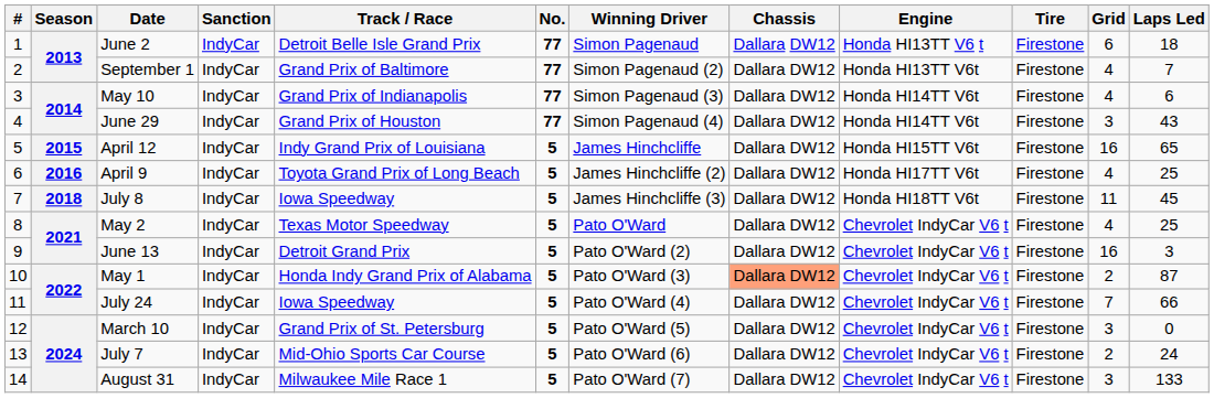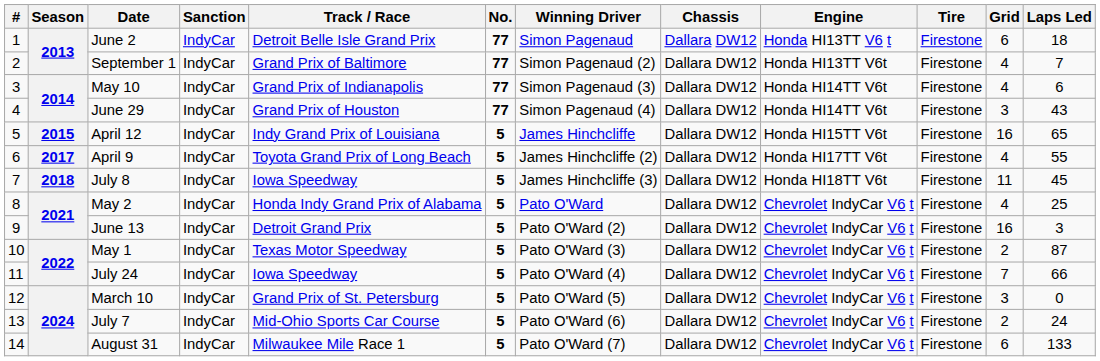 <table class="wikitable" style="font-size:90%;">
 <tr>
 <th>#</th>
 <th>Season</th>
 <th>Date</th>
 <th>Sanction</th>
 <th>Track / Race</th>
 <th>No.</th>
 <th>Winning Driver</th>
 <th>Chassis</th>
 <th>Engine</th>
 <th>Tire</th>
 <th>Grid</th>
 <th>Laps Led</th>
 </tr>
 <tr>
 <td align=center>1</td>
 <th rowspan=2><a href='#'>2013</a></th>
 <td>June 2</td>
 <td><a href='#'>IndyCar</a></td>
 <td> <a href='#'>Detroit Belle Isle Grand Prix</a></td>
 <td align=center><strong>77</strong></td>
 <td> <a href='#'>Simon Pagenaud</a></td>
 <td><a href='#'>Dallara</a> <a href='#'>DW12</a></td>
 <td><a href='#'>Honda</a> HI13TT <a href='#'>V6</a> <a href='#'>t</a></td>
 <td><a href='#'>Firestone</a></td>
 <td align=center>6</td>
 <td align=center>18</td>
 </tr>
 <tr>
 <td align=center>2</td>
 <td>September 1</td>
 <td>IndyCar</td>
 <td> <a href='#'>Grand Prix of Baltimore</a></td>
 <td align=center><strong>77</strong></td>
 <td> Simon Pagenaud (2)</td>
 <td>Dallara DW12</td>
 <td>Honda HI13TT V6t</td>
 <td>Firestone</td>
 <td align=center>4</td>
 <td align=center>7</td>
 </tr>
 <tr>
 <td align=center>3</td>
 <th rowspan=2><a href='#'>2014</a></th>
 <td>May 10</td>
 <td>IndyCar</td>
 <td> <a href='#'>Grand Prix of Indianapolis</a></td>
 <td align=center><strong>77</strong></td>
 <td> Simon Pagenaud (3)</td>
 <td>Dallara DW12</td>
 <td>Honda HI14TT V6t</td>
 <td>Firestone</td>
 <td align=center>4</td>
 <td align=center>6</td>
 </tr>
 <tr>
 <td align=center>4</td>
 <td>June 29</td>
 <td>IndyCar</td>
 <td> <a href='#'>Grand Prix of Houston</a></td>
 <td align="center"><strong>77</strong></td>
 <td> Simon Pagenaud (4)</td>
 <td>Dallara DW12</td>
 <td>Honda HI14TT V6t</td>
 <td>Firestone</td>
 <td align=center>3</td>
 <td align=center>43</td>
 </tr>
 <tr>
 <td align=center>5</td>
 <th><a href='#'>2015</a></th>
 <td>April 12</td>
 <td>IndyCar</td>
 <td> <a href='#'>Indy Grand Prix of Louisiana</a></td>
 <td align="center"><strong>5</strong></td>
 <td align="left"> <a href='#'>James Hinchcliffe</a></td>
 <td>Dallara DW12</td>
 <td>Honda HI15TT V6t</td>
 <td>Firestone</td>
 <td align=center>16</td>
 <td align=center>65</td>
 </tr>
 <tr>
 <td align=center>6</td>
-<th><a href='#'>2016</a></th>
+<th><a href='#'>2017</a></th>
 <td>April 9</td>
 <td>IndyCar</td>
 <td> <a href='#'>Toyota Grand Prix of Long Beach</a></td>
 <td align="center"><strong>5</strong></td>
 <td align="left"> James Hinchcliffe (2)</td>
 <td>Dallara DW12</td>
 <td>Honda HI17TT V6t</td>
 <td>Firestone</td>
 <td align=center>4</td>
-<td align=center>25</td>
+<td align=center>55</td>
 </tr>
 <tr>
 <td align=center>7</td>
 <th><a href='#'>2018</a></th>
 <td>July 8</td>
 <td>IndyCar</td>
 <td> <a href='#'>Iowa Speedway</a></td>
 <td align="center"><strong>5</strong></td>
 <td align="left"> James Hinchcliffe (3)</td>
 <td>Dallara DW12</td>
 <td>Honda HI18TT V6t</td>
 <td>Firestone</td>
 <td align=center>11</td>
 <td align=center>45</td>
 </tr>
 <tr>
 <td align=center>8</td>
 <th rowspan="2"><a href='#'>2021</a></th>
 <td>May 2</td>
 <td>IndyCar</td>
-<td> <a href='#'>Texas Motor Speedway</a></td>
+<td> <a href='#'>Honda Indy Grand Prix of Alabama</a></td>
 <td align="center"><strong>5</strong></td>
 <td align="left"> <a href='#'>Pato O'Ward</a></td>
 <td>Dallara DW12</td>
 <td><a href='#'>Chevrolet</a> IndyCar <a href='#'>V6</a> <a href='#'>t</a></td>
 <td>Firestone</td>
 <td align=center>4</td>
 <td align=center>25</td>
 </tr>
 <tr>
 <td align=center>9</td>
 <td>June 13</td>
 <td>IndyCar</td>
 <td> <a href='#'>Detroit Grand Prix</a></td>
 <td align="center"><strong>5</strong></td>
 <td align="left"> Pato O'Ward (2)</td>
 <td>Dallara DW12</td>
 <td><a href='#'>Chevrolet</a> IndyCar <a href='#'>V6</a> <a href='#'>t</a></td>
 <td>Firestone</td>
 <td align=center>16</td>
 <td align=center>3</td>
 </tr>
 <tr>
 <td>10</td>
 <th rowspan="2"><a href='#'>2022</a></th>
 <td>May 1</td>
 <td>IndyCar</td>
-<td> <a href='#'>Honda Indy Grand Prix of Alabama</a></td>
+<td> <a href='#'>Texas Motor Speedway</a></td>
 <td align=center><strong>5</strong></td>
 <td> Pato O'Ward (3)</td>
-<td style="background: lightsalmon;">Dallara DW12</td>
+<td>Dallara DW12</td>
 <td><a href='#'>Chevrolet</a> IndyCar <a href='#'>V6</a> <a href='#'>t</a></td>
 <td>Firestone</td>
 <td align=center>2</td>
 <td align=center>87</td>
 </tr>
 <tr>
 <td>11</td>
 <td>July 24</td>
 <td>IndyCar</td>
 <td> <a href='#'>Iowa Speedway</a></td>
 <td align=center><strong>5</strong></td>
 <td> Pato O'Ward (4)</td>
 <td>Dallara DW12</td>
 <td><a href='#'>Chevrolet</a> IndyCar <a href='#'>V6</a> <a href='#'>t</a></td>
 <td>Firestone</td>
 <td align=center>7</td>
 <td align=center>66</td>
 </tr>
 <tr>
 <td>12</td>
 <th rowspan="3"><a href='#'>2024</a></th>
 <td>March 10</td>
 <td>IndyCar</td>
 <td> <a href='#'>Grand Prix of St. Petersburg</a></td>
 <td align=center><strong>5</strong></td>
 <td> Pato O'Ward (5)</td>
 <td>Dallara DW12</td>
 <td><a href='#'>Chevrolet</a> IndyCar <a href='#'>V6</a> <a href='#'>t</a></td>
 <td>Firestone</td>
 <td align=center>3</td>
 <td align=center>0</td>
 </tr>
 <tr>
 <td>13</td>
 <td>July 7</td>
 <td>IndyCar</td>
 <td> <a href='#'>Mid-Ohio Sports Car Course</a></td>
 <td align=center><strong>5</strong></td>
 <td> Pato O'Ward (6)</td>
 <td>Dallara DW12</td>
 <td><a href='#'>Chevrolet</a> IndyCar <a href='#'>V6</a> <a href='#'>t</a></td>
 <td>Firestone</td>
 <td align=center>2</td>
 <td align=center>24</td>
 </tr>
 <tr>
 <td>14</td>
 <td>August 31</td>
 <td>IndyCar</td>
 <td> <a href='#'>Milwaukee Mile</a> Race 1</td>
 <td align=center><strong>5</strong></td>
 <td> Pato O'Ward (7)</td>
 <td>Dallara DW12</td>
 <td><a href='#'>Chevrolet</a> IndyCar <a href='#'>V6</a> <a href='#'>t</a></td>
 <td>Firestone</td>
-<td align=center>3</td>
+<td align=center>6</td>
 <td align=center>133</td>
 </tr>
 </table>
